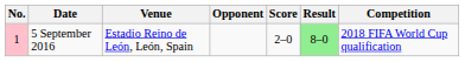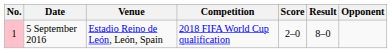 <table class="wikitable">
 <tr>
 <th scope="col">No.</th>
 <th scope="col">Date</th>
 <th scope="col">Venue</th>
-<th scope="col">Opponent</th>
+<th scope="col">Competition</th>
 <th scope="col">Score</th>
 <th scope="col">Result</th>
-<th scope="col">Competition</th>
+<th scope="col">Opponent</th>
 </tr>
 <tr>
 <td align="center" style="background: pink;">1</td>
 <td>5 September 2016</td>
 <td><a href='#'>Estadio Reino de León</a>, León, Spain</td>
+<td><a href='#'>2018 FIFA World Cup qualification</a></td>
+<td align="center">2–0</td>
+<td align="center">8–0</td>
 <td></td>
-<td align="center">2–0</td>
-<td align="center" style="background: lightgreen;">8–0</td>
-<td><a href='#'>2018 FIFA World Cup qualification</a></td>
 </tr>
 </table>
